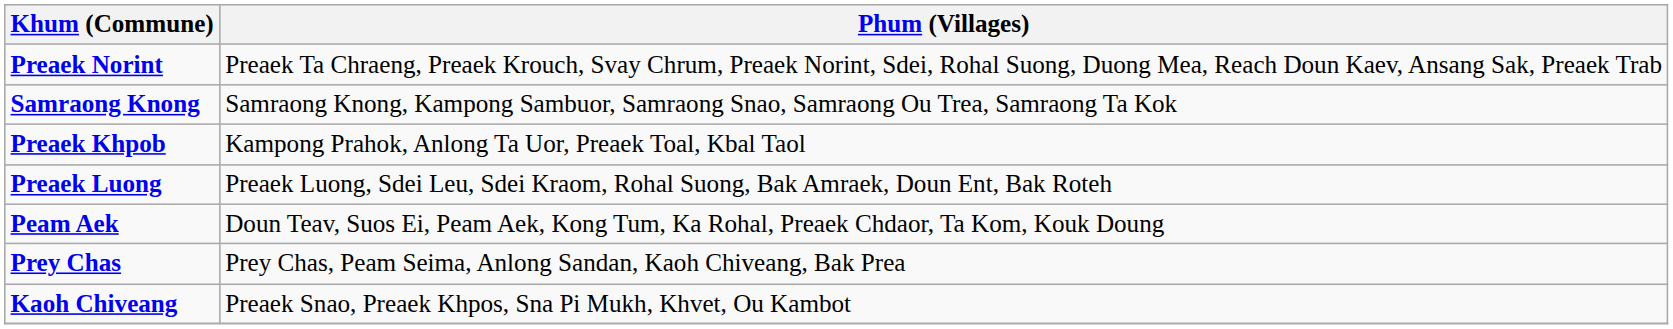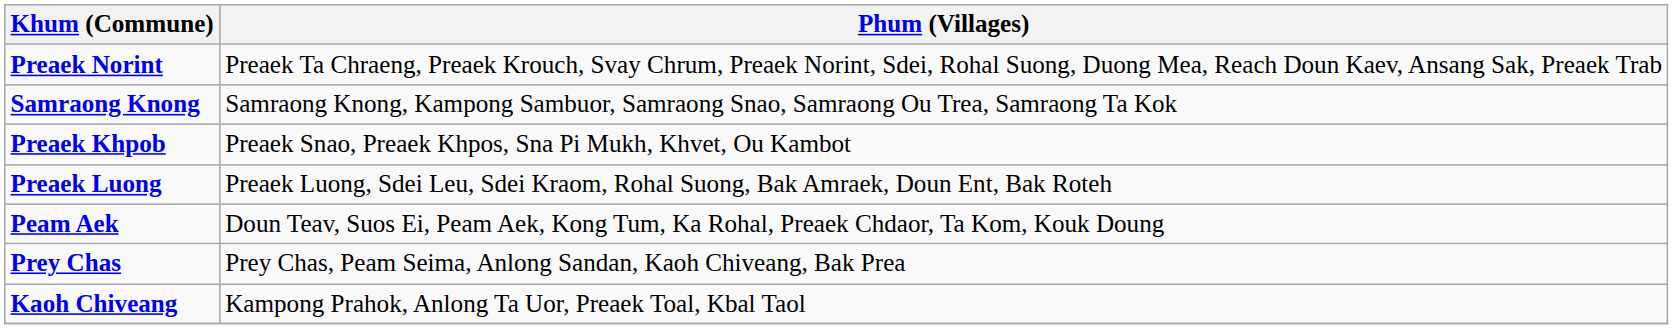 <table class="wikitable">
 <tr>
 <th><a href='#'>Khum</a> (Commune)</th>
 <th><a href='#'>Phum</a> (Villages)</th>
 </tr>
 <tr>
 <td><strong><a href='#'>Preaek Norint</a></strong></td>
 <td>Preaek Ta Chraeng, Preaek Krouch, Svay Chrum, Preaek Norint, Sdei, Rohal Suong, Duong Mea, Reach Doun Kaev, Ansang Sak, Preaek Trab</td>
 </tr>
 <tr>
 <td><strong><a href='#'>Samraong Knong</a></strong></td>
 <td>Samraong Knong, Kampong Sambuor, Samraong Snao, Samraong Ou Trea, Samraong Ta Kok</td>
 </tr>
 <tr>
 <td><strong><a href='#'>Preaek Khpob</a></strong></td>
-<td>Kampong Prahok, Anlong Ta Uor, Preaek Toal, Kbal Taol</td>
+<td>Preaek Snao, Preaek Khpos, Sna Pi Mukh, Khvet, Ou Kambot</td>
 </tr>
 <tr>
 <td><strong><a href='#'>Preaek Luong</a></strong></td>
 <td>Preaek Luong, Sdei Leu, Sdei Kraom, Rohal Suong, Bak Amraek, Doun Ent, Bak Roteh</td>
 </tr>
 <tr>
 <td><strong><a href='#'>Peam Aek</a></strong></td>
 <td>Doun Teav, Suos Ei, Peam Aek, Kong Tum, Ka Rohal, Preaek Chdaor, Ta Kom, Kouk Doung</td>
 </tr>
 <tr>
 <td><strong><a href='#'>Prey Chas</a></strong></td>
 <td>Prey Chas, Peam Seima, Anlong Sandan, Kaoh Chiveang, Bak Prea</td>
 </tr>
 <tr>
 <td><strong><a href='#'>Kaoh Chiveang</a></strong></td>
-<td>Preaek Snao, Preaek Khpos, Sna Pi Mukh, Khvet, Ou Kambot</td>
+<td>Kampong Prahok, Anlong Ta Uor, Preaek Toal, Kbal Taol</td>
 </tr>
 <tr>
 </tr>
 </table>
